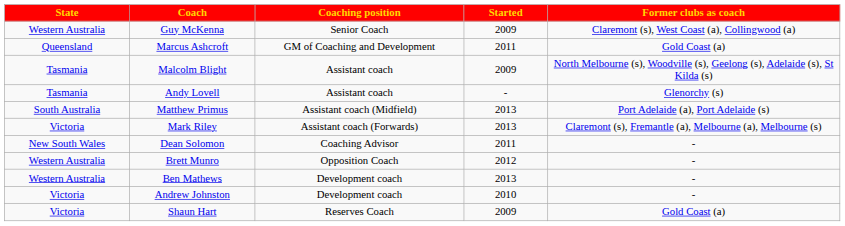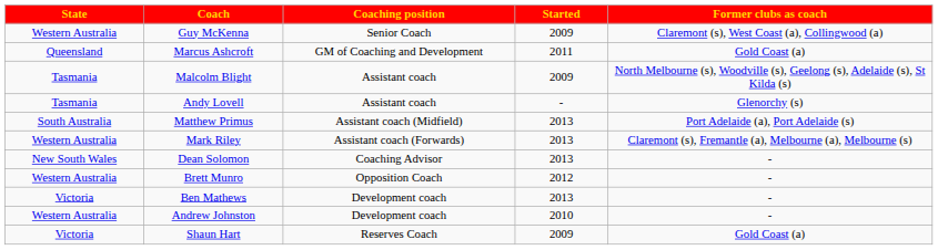 <table class="wikitable sortable sortable">
 <tr>
 <th style="background:red; color:gold; width:15%;">State</th>
 <th style="background:red; color:gold; width:15%;">Coach</th>
 <th style="background:red; color:gold; width:25%;">Coaching position</th>
 <th style="background:red; color:gold; width:10%;">Started</th>
 <th style="background:red; color:gold; width:35%;">Former clubs as coach</th>
 </tr>
 <tr style="text-align: center">
 <td> <a href='#'>Western Australia</a></td>
 <td><a href='#'>Guy McKenna</a></td>
 <td>Senior Coach</td>
 <td>2009</td>
 <td><a href='#'>Claremont</a> (s), <a href='#'>West Coast</a> (a), <a href='#'>Collingwood</a> (a)</td>
 </tr>
 <tr style="text-align: center">
 <td> <a href='#'>Queensland</a></td>
 <td><a href='#'>Marcus Ashcroft</a></td>
 <td>GM of Coaching and Development</td>
 <td>2011</td>
 <td><a href='#'>Gold Coast</a> (a)</td>
 </tr>
 <tr style="text-align: center">
 <td> <a href='#'>Tasmania</a></td>
 <td><a href='#'>Malcolm Blight</a></td>
 <td>Assistant coach</td>
 <td>2009</td>
 <td><a href='#'>North Melbourne</a> (s), <a href='#'>Woodville</a> (s), <a href='#'>Geelong</a> (s), <a href='#'>Adelaide</a> (s), <a href='#'>St Kilda</a> (s)</td>
 </tr>
 <tr style="text-align: center">
 <td> <a href='#'>Tasmania</a></td>
 <td><a href='#'>Andy Lovell</a></td>
 <td>Assistant coach</td>
 <td>-</td>
 <td><a href='#'>Glenorchy</a> (s)</td>
 </tr>
 <tr style="text-align: center">
 <td> <a href='#'>South Australia</a></td>
 <td><a href='#'>Matthew Primus</a></td>
 <td>Assistant coach (Midfield)</td>
 <td>2013</td>
 <td><a href='#'>Port Adelaide</a> (a), <a href='#'>Port Adelaide</a> (s)</td>
 </tr>
 <tr style="text-align: center">
-<td> <a href='#'>Victoria</a></td>
+<td> <a href='#'>Western Australia</a></td>
 <td><a href='#'>Mark Riley</a></td>
 <td>Assistant coach (Forwards)</td>
 <td>2013</td>
 <td><a href='#'>Claremont</a> (s), <a href='#'>Fremantle</a> (a), <a href='#'>Melbourne</a> (a), <a href='#'>Melbourne</a> (s)</td>
 </tr>
 <tr style="text-align: center">
 <td> <a href='#'>New South Wales</a></td>
 <td><a href='#'>Dean Solomon</a></td>
 <td>Coaching Advisor</td>
-<td>2011</td>
+<td>2013</td>
 <td>-</td>
 </tr>
 <tr style="text-align: center">
 <td> <a href='#'>Western Australia</a></td>
 <td><a href='#'>Brett Munro</a></td>
 <td>Opposition Coach</td>
 <td>2012</td>
 <td>-</td>
 </tr>
 <tr style="text-align: center">
-<td> <a href='#'>Western Australia</a></td>
+<td> <a href='#'>Victoria</a></td>
 <td><a href='#'>Ben Mathews</a></td>
 <td>Development coach</td>
 <td>2013</td>
 <td>-</td>
 </tr>
 <tr style="text-align: center">
-<td> <a href='#'>Victoria</a></td>
+<td> <a href='#'>Western Australia</a></td>
 <td><a href='#'>Andrew Johnston</a></td>
 <td>Development coach</td>
 <td>2010</td>
 <td>-</td>
 </tr>
 <tr style="text-align: center">
 <td> <a href='#'>Victoria</a></td>
 <td><a href='#'>Shaun Hart</a></td>
 <td>Reserves Coach</td>
 <td>2009</td>
 <td><a href='#'>Gold Coast</a> (a)</td>
 </tr>
 </table>
